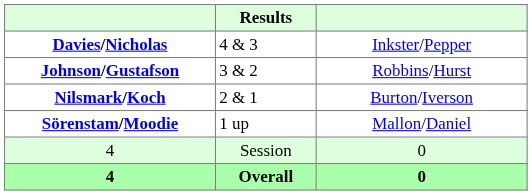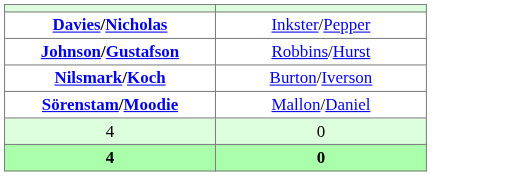 <table border="1" cellpadding="3" style="border-collapse:collapse; text-align:center;">
 <tr style="background:#dfd;">
 <th style="width:12em;"></th>
-<th style="width:5.5em;">Results</th>
 <th style="width:12em;"></th>
 </tr>
 <tr>
 <td><strong><a href='#'>Davies</a>/<a href='#'>Nicholas</a></strong></td>
-<td align=left> 4 & 3</td>
 <td><a href='#'>Inkster</a>/<a href='#'>Pepper</a></td>
 </tr>
 <tr>
 <td><strong><a href='#'>Johnson</a>/<a href='#'>Gustafson</a></strong></td>
-<td align=left> 3 & 2</td>
 <td><a href='#'>Robbins</a>/<a href='#'>Hurst</a></td>
 </tr>
 <tr>
 <td><strong><a href='#'>Nilsmark</a>/<a href='#'>Koch</a></strong></td>
-<td align=left> 2 & 1</td>
 <td><a href='#'>Burton</a>/<a href='#'>Iverson</a></td>
 </tr>
 <tr>
 <td><strong><a href='#'>Sörenstam</a>/<a href='#'>Moodie</a></strong></td>
-<td align=left> 1 up</td>
 <td><a href='#'>Mallon</a>/<a href='#'>Daniel</a></td>
 </tr>
 <tr style="background:#dfd;">
 <td>4</td>
-<td>Session</td>
 <td>0</td>
 </tr>
 <tr style="background:#afa;">
 <th>4</th>
-<th>Overall</th>
 <th>0</th>
 </tr>
 </table>
